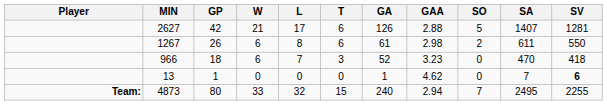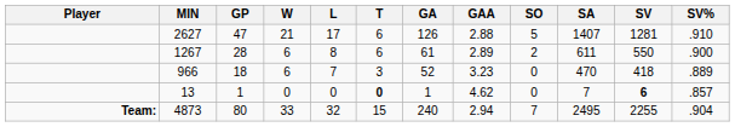 <table class="wikitable sortable" width="60%">
 <tr>
 <th bgcolor="#DDDDFF" width="10%">Player</th>
 <th width="3%" bgcolor="#DDDDFF" title="Minutes played">MIN</th>
 <th width="3%" bgcolor="#DDDDFF" title="Games played in">GP</th>
 <th width="3%" bgcolor="#DDDDFF" title="Wins">W</th>
 <th width="3%" bgcolor="#DDDDFF"title="Losses">L</th>
 <th width="3%" bgcolor="#DDDDFF" title="Ties">T</th>
 <th width="3%" bgcolor="#DDDDFF" title="Goals against">GA</th>
 <th width="3%" bgcolor="#DDDDFF" title="Goals against average">GAA</th>
 <th width="3%" bgcolor="#DDDDFF"title="Shut-outs">SO</th>
 <th width="3%" bgcolor="#DDDDFF" title="Shots against">SA</th>
 <th width="3%" bgcolor="#DDDDFF" title="Shots saved">SV</th>
+<th width="3%" bgcolor="#DDDDFF" title="Save percentage">SV%</th>
 </tr>
 <tr align="center">
 <td align="right"></td>
 <td>2627</td>
-<td>42</td>
+<td>47</td>
 <td>21</td>
 <td>17</td>
 <td>6</td>
 <td>126</td>
 <td>2.88</td>
 <td>5</td>
 <td>1407</td>
 <td>1281</td>
+<td>.910</td>
 </tr>
 <tr align="center">
 <td align="right"></td>
 <td>1267</td>
-<td>26</td>
+<td>28</td>
 <td>6</td>
 <td>8</td>
 <td>6</td>
 <td>61</td>
-<td>2.98</td>
+<td>2.89</td>
 <td>2</td>
 <td>611</td>
 <td>550</td>
+<td>.900</td>
 </tr>
 <tr align="center">
 <td align="right"></td>
 <td>966</td>
 <td>18</td>
 <td>6</td>
 <td>7</td>
 <td>3</td>
 <td>52</td>
 <td>3.23</td>
 <td>0</td>
 <td>470</td>
 <td>418</td>
+<td>.889</td>
 </tr>
 <tr align="center">
 <td align="right"></td>
 <td>13</td>
 <td>1</td>
 <td>0</td>
 <td>0</td>
-<td>0</td>
+<td><strong>0</strong></td>
 <td>1</td>
 <td>4.62</td>
 <td>0</td>
 <td>7</td>
 <td><strong>6</strong></td>
+<td>.857</td>
 </tr>
 <tr align="center">
 <td align="right"><strong>Team:</strong></td>
 <td>4873</td>
 <td>80</td>
 <td>33</td>
 <td>32</td>
 <td>15</td>
 <td>240</td>
 <td>2.94</td>
 <td>7</td>
 <td>2495</td>
 <td>2255</td>
+<td>.904</td>
 </tr>
 </table>
